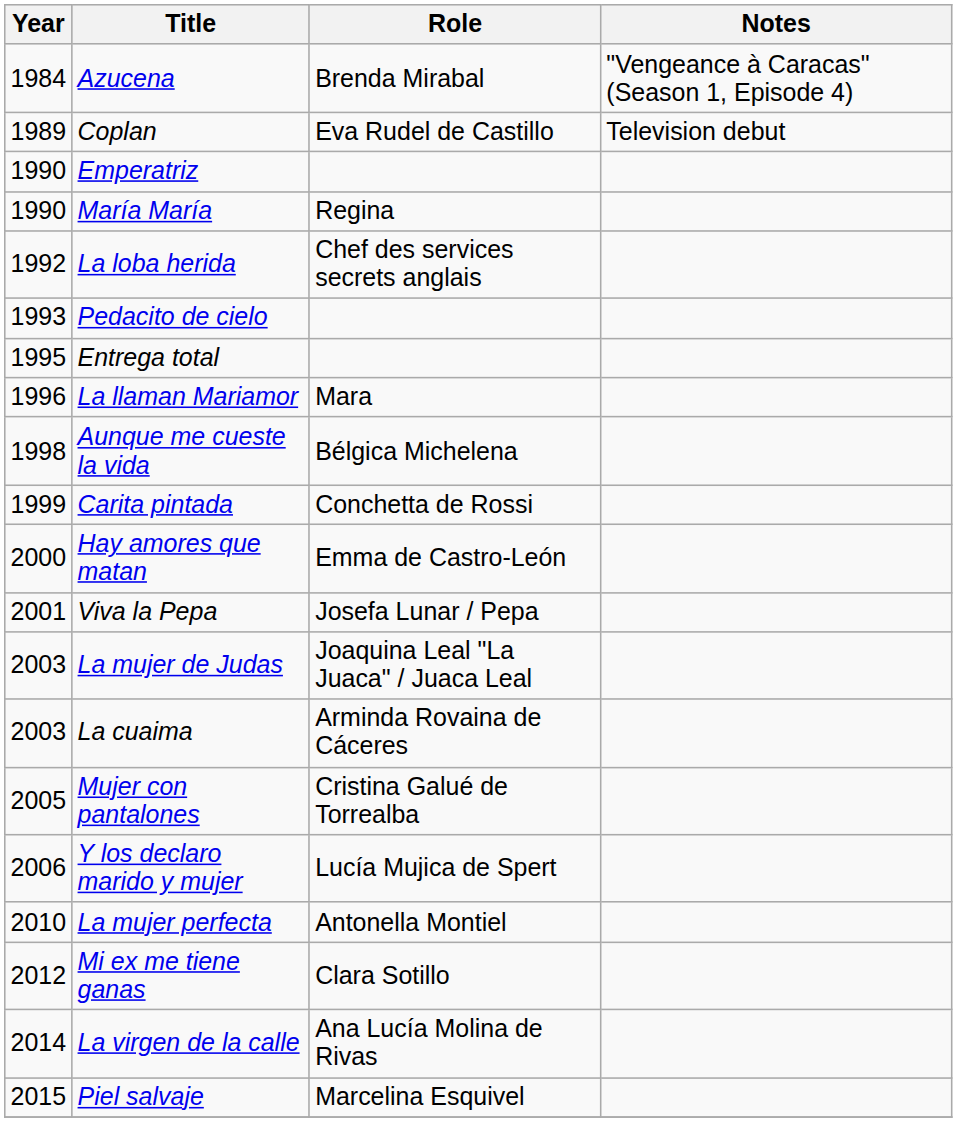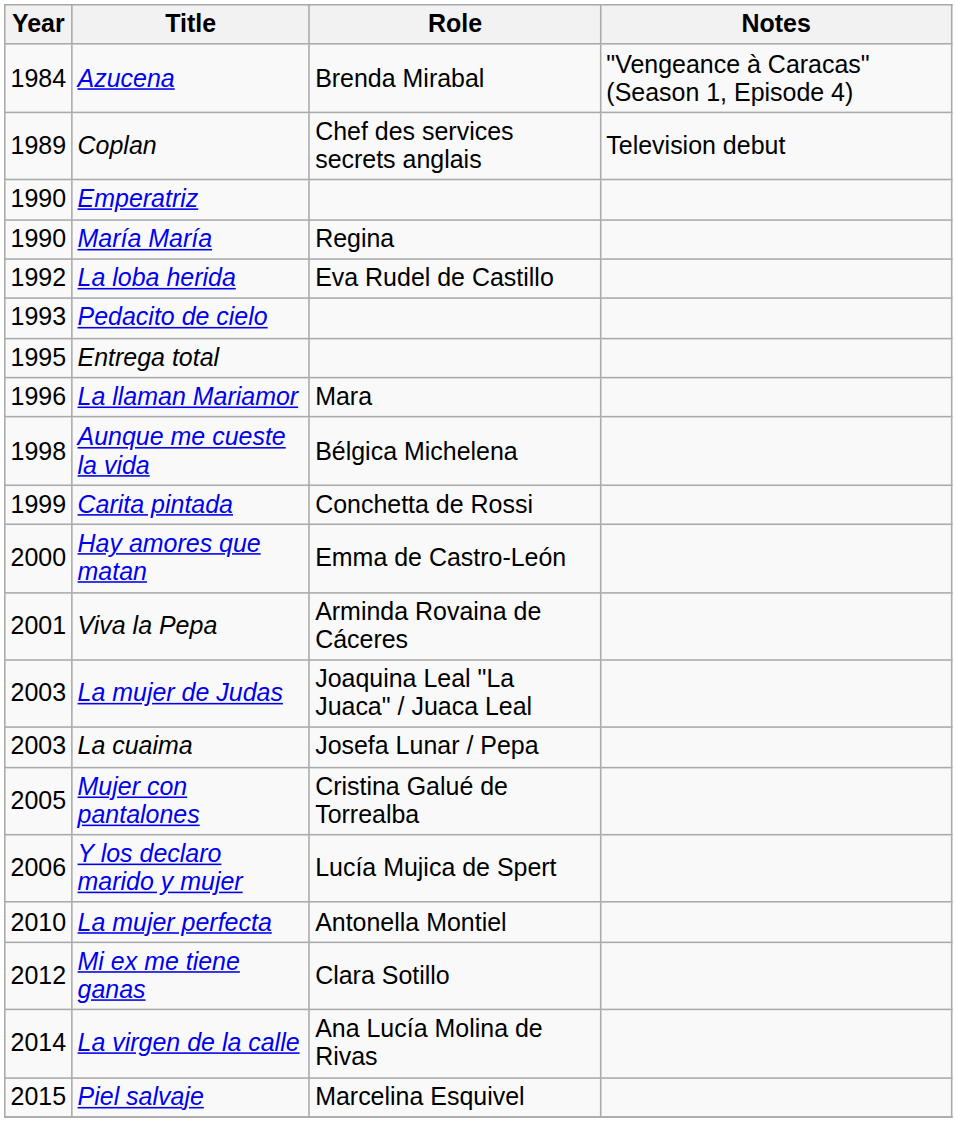 <table class="wikitable sortable">
 <tr>
 <th>Year</th>
 <th>Title</th>
 <th>Role</th>
 <th>Notes</th>
 </tr>
 <tr>
 <td>1984</td>
 <td><em><a href='#'>Azucena</a></em></td>
 <td>Brenda Mirabal</td>
 <td>"Vengeance à Caracas" (Season 1, Episode 4)</td>
 </tr>
 <tr>
 <td>1989</td>
 <td><em>Coplan</em></td>
-<td>Eva Rudel de Castillo</td>
+<td>Chef des services secrets anglais</td>
 <td>Television debut</td>
 </tr>
 <tr>
 <td>1990</td>
 <td><em><a href='#'>Emperatriz</a></em></td>
 <td></td>
 <td></td>
 </tr>
 <tr>
 <td>1990</td>
 <td><em><a href='#'>María María</a></em></td>
 <td>Regina</td>
 <td></td>
 </tr>
 <tr>
 <td>1992</td>
 <td><em><a href='#'>La loba herida</a></em></td>
-<td>Chef des services secrets anglais</td>
+<td>Eva Rudel de Castillo</td>
 <td></td>
 </tr>
 <tr>
 <td>1993</td>
 <td><em><a href='#'>Pedacito de cielo</a></em></td>
 <td></td>
 <td></td>
 </tr>
 <tr>
 <td>1995</td>
 <td><em>Entrega total</em></td>
 <td></td>
 <td></td>
 </tr>
 <tr>
 <td>1996</td>
 <td><em><a href='#'>La llaman Mariamor</a></em></td>
 <td>Mara</td>
 <td></td>
 </tr>
 <tr>
 <td>1998</td>
 <td><em><a href='#'>Aunque me cueste la vida</a></em></td>
 <td>Bélgica Michelena</td>
 <td></td>
 </tr>
 <tr>
 <td>1999</td>
 <td><em><a href='#'>Carita pintada</a></em></td>
 <td>Conchetta de Rossi</td>
 <td></td>
 </tr>
 <tr>
 <td>2000</td>
 <td><em><a href='#'>Hay amores que matan</a></em></td>
 <td>Emma de Castro-León</td>
 <td></td>
 </tr>
 <tr>
 <td>2001</td>
 <td><em>Viva la Pepa</em></td>
-<td>Josefa Lunar / Pepa</td>
+<td>Arminda Rovaina de Cáceres</td>
 <td></td>
 </tr>
 <tr>
 <td>2003</td>
 <td><em><a href='#'>La mujer de Judas</a></em></td>
 <td>Joaquina Leal "La Juaca" / Juaca Leal</td>
 <td></td>
 </tr>
 <tr>
 <td>2003</td>
 <td><em>La cuaima</em></td>
-<td>Arminda Rovaina de Cáceres</td>
+<td>Josefa Lunar / Pepa</td>
 <td></td>
 </tr>
 <tr>
 <td>2005</td>
 <td><em><a href='#'>Mujer con pantalones</a></em></td>
 <td>Cristina Galué de Torrealba</td>
 <td></td>
 </tr>
 <tr>
 <td>2006</td>
 <td><em><a href='#'>Y los declaro marido y mujer</a></em></td>
 <td>Lucía Mujica de Spert</td>
 <td></td>
 </tr>
 <tr>
 <td>2010</td>
 <td><em><a href='#'>La mujer perfecta</a></em></td>
 <td>Antonella Montiel</td>
 <td></td>
 </tr>
 <tr>
 <td>2012</td>
 <td><em><a href='#'>Mi ex me tiene ganas</a></em></td>
 <td>Clara Sotillo</td>
 <td></td>
 </tr>
 <tr>
 <td>2014</td>
 <td><em><a href='#'>La virgen de la calle</a></em></td>
 <td>Ana Lucía Molina de Rivas</td>
 <td></td>
 </tr>
 <tr>
 <td>2015</td>
 <td><em><a href='#'>Piel salvaje</a></em></td>
 <td>Marcelina Esquivel</td>
 <td></td>
 </tr>
 <tr>
 </tr>
 </table>
